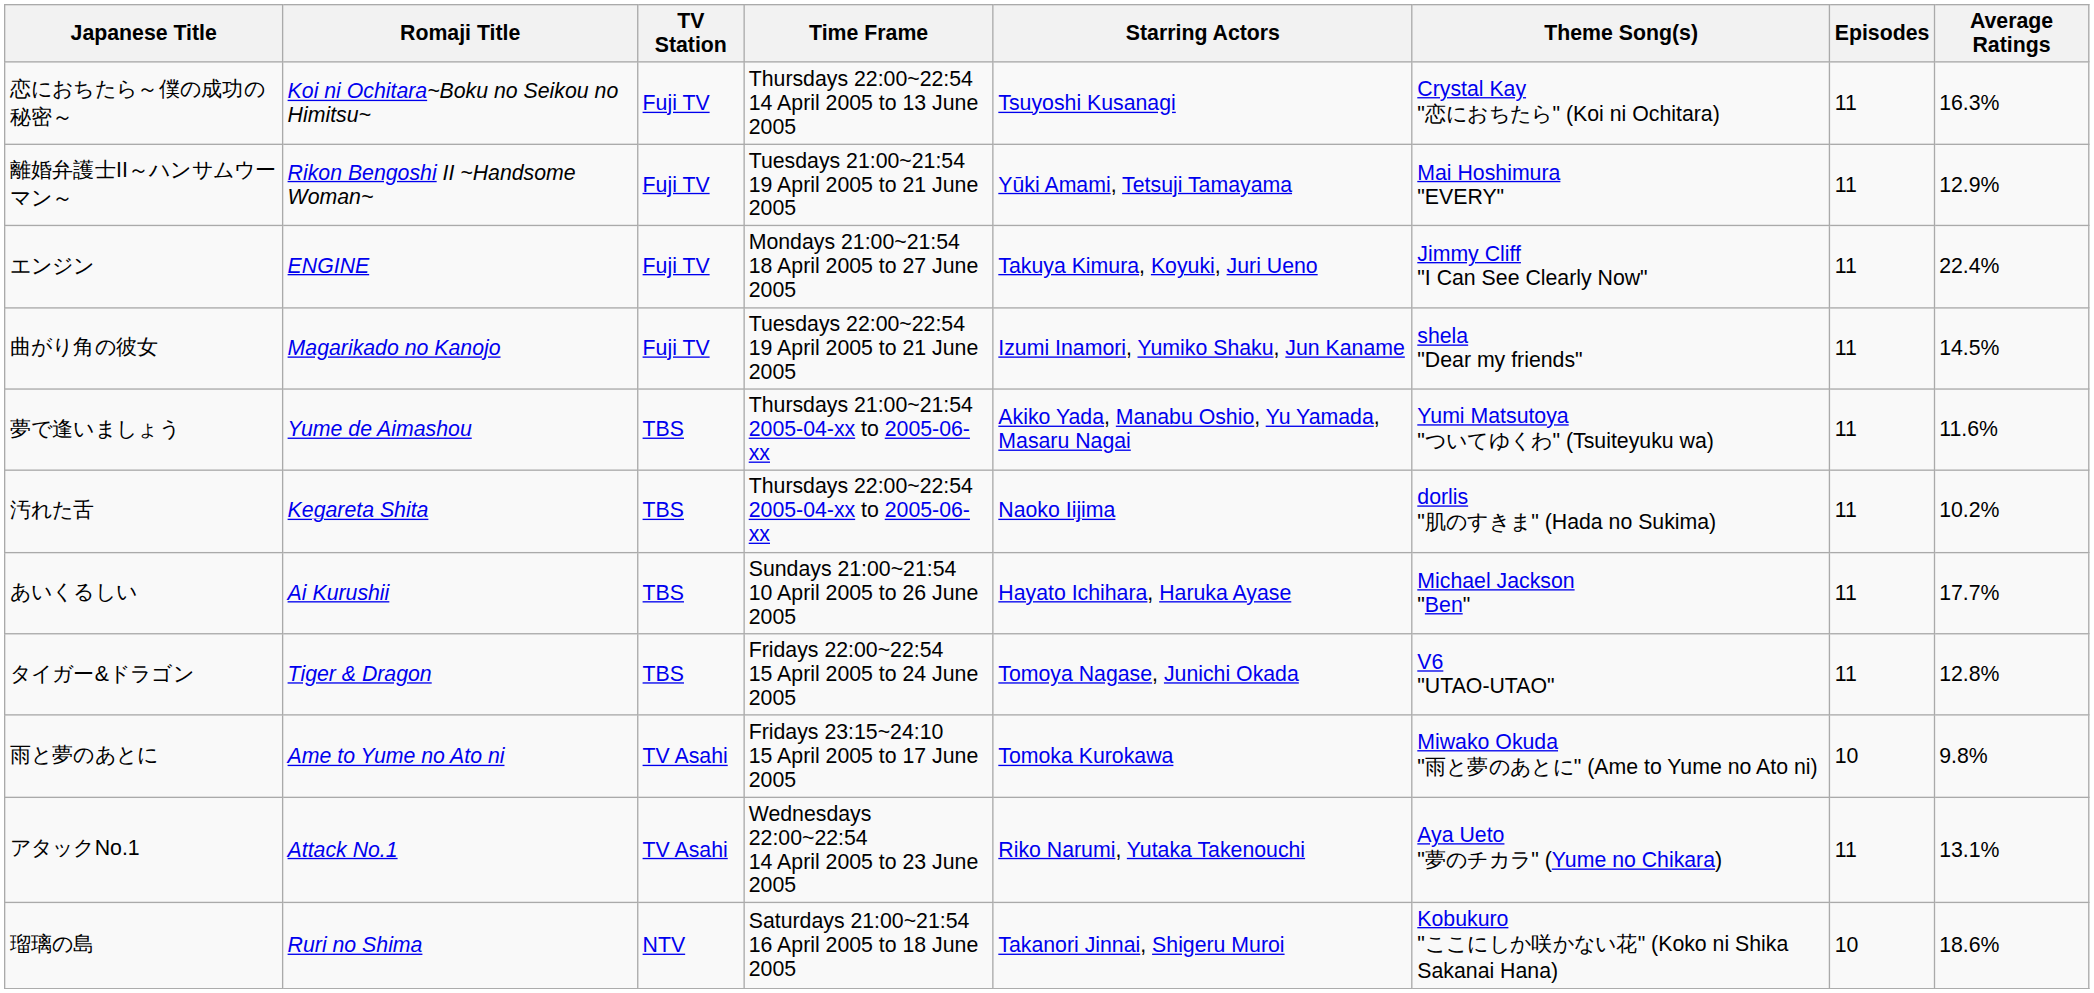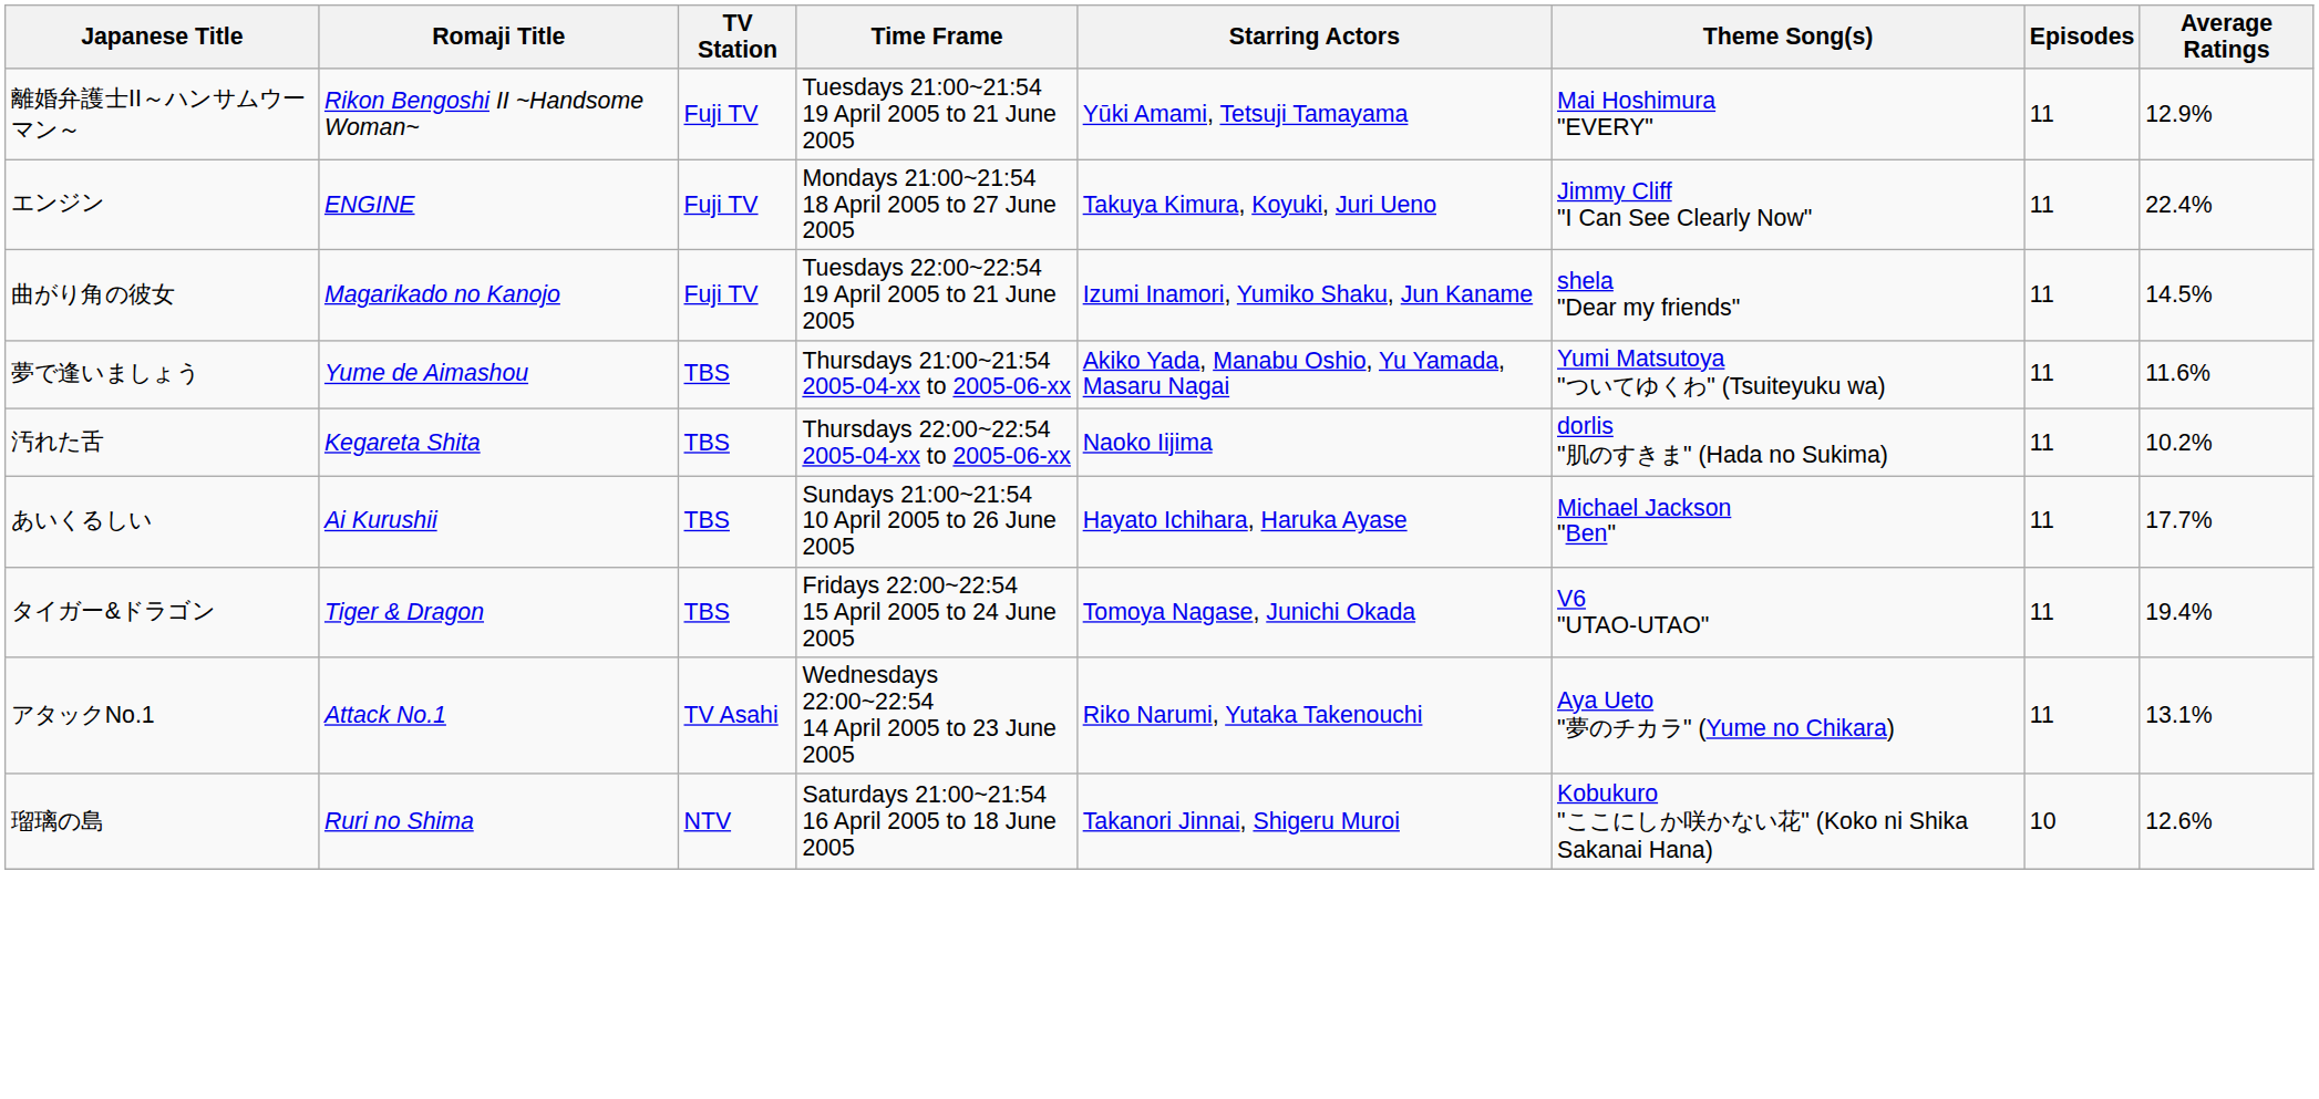 <table class="wikitable">
 <tr>
 <th align="left">Japanese Title</th>
 <th align="left">Romaji Title</th>
 <th align="left">TV Station</th>
 <th align="left">Time Frame</th>
 <th align="left">Starring Actors</th>
 <th align="left">Theme Song(s)</th>
 <th align="left">Episodes</th>
 <th align="left">Average Ratings</th>
-</tr>
-<tr>
-<td align="left">恋におちたら～僕の成功の秘密～</td>
-<td align="left"><em><a href='#'>Koi ni Ochitara</a>~Boku no Seikou no Himitsu~</em></td>
-<td align="left"><a href='#'>Fuji TV</a></td>
-<td align="left">Thursdays 22:00~22:54 <br> 14 April 2005 to 13 June 2005</td>
-<td align="left"><a href='#'>Tsuyoshi Kusanagi</a></td>
-<td align="left"><a href='#'>Crystal Kay</a><br>"恋におちたら" (Koi ni Ochitara)</td>
-<td align="left">11</td>
-<td align="left">16.3%</td>
 </tr>
 <tr>
 <td align="left">離婚弁護士II～ハンサムウーマン～</td>
 <td align="left"><em><a href='#'>Rikon Bengoshi</a> II ~Handsome Woman~</em></td>
 <td align="left"><a href='#'>Fuji TV</a></td>
 <td align="left">Tuesdays 21:00~21:54 <br> 19 April 2005 to 21 June 2005</td>
 <td align="left"><a href='#'>Yūki Amami</a>, <a href='#'>Tetsuji Tamayama</a></td>
 <td align="left"><a href='#'>Mai Hoshimura</a><br>"EVERY"</td>
 <td align="left">11</td>
 <td align="left">12.9%</td>
 </tr>
 <tr>
 <td align="left">エンジン</td>
 <td align="left"><em><a href='#'>ENGINE</a></em></td>
 <td align="left"><a href='#'>Fuji TV</a></td>
 <td align="left">Mondays 21:00~21:54 <br> 18 April 2005 to 27 June 2005</td>
 <td align="left"><a href='#'>Takuya Kimura</a>, <a href='#'>Koyuki</a>, <a href='#'>Juri Ueno</a></td>
 <td align="left"><a href='#'>Jimmy Cliff</a><br>"I Can See Clearly Now"</td>
 <td align="left">11</td>
 <td align="left">22.4%</td>
 </tr>
 <tr>
 <td align="left">曲がり角の彼女</td>
 <td align="left"><em><a href='#'>Magarikado no Kanojo</a></em></td>
 <td align="left"><a href='#'>Fuji TV</a></td>
 <td align="left">Tuesdays 22:00~22:54 <br> 19 April 2005 to 21 June 2005</td>
 <td align="left"><a href='#'>Izumi Inamori</a>, <a href='#'>Yumiko Shaku</a>, <a href='#'>Jun Kaname</a></td>
 <td align="left"><a href='#'>shela</a><br>"Dear my friends"</td>
 <td align="left">11</td>
 <td align="left">14.5%</td>
 </tr>
 <tr>
 <td align="left">夢で逢いましょう</td>
 <td align="left"><em><a href='#'>Yume de Aimashou</a></em></td>
 <td align="left"><a href='#'>TBS</a></td>
 <td align="left">Thursdays 21:00~21:54 <br> <a href='#'>2005-04-xx</a> to <a href='#'>2005-06-xx</a></td>
 <td align="left"><a href='#'>Akiko Yada</a>, <a href='#'>Manabu Oshio</a>, <a href='#'>Yu Yamada</a>, <a href='#'>Masaru Nagai</a></td>
 <td align="left"><a href='#'>Yumi Matsutoya</a><br>"ついてゆくわ" (Tsuiteyuku wa)</td>
 <td align="left">11</td>
 <td align="left">11.6%</td>
 </tr>
 <tr>
 <td align="left">汚れた舌</td>
 <td align="left"><em><a href='#'>Kegareta Shita</a></em></td>
 <td align="left"><a href='#'>TBS</a></td>
 <td align="left">Thursdays 22:00~22:54 <br> <a href='#'>2005-04-xx</a> to <a href='#'>2005-06-xx</a></td>
 <td align="left"><a href='#'>Naoko Iijima</a></td>
 <td align="left"><a href='#'>dorlis</a><br>"肌のすきま" (Hada no Sukima)</td>
 <td align="left">11</td>
 <td align="left">10.2%</td>
 </tr>
 <tr>
 <td align="left">あいくるしい</td>
 <td align="left"><em><a href='#'>Ai Kurushii</a></em></td>
 <td align="left"><a href='#'>TBS</a></td>
 <td align="left">Sundays 21:00~21:54 <br> 10 April 2005 to 26 June 2005</td>
 <td align="left"><a href='#'>Hayato Ichihara</a>, <a href='#'>Haruka Ayase</a></td>
 <td align="left"><a href='#'>Michael Jackson</a><br>"<a href='#'>Ben</a>"</td>
 <td align="left">11</td>
 <td align="left">17.7%</td>
 </tr>
 <tr>
 <td align="left">タイガー&ドラゴン</td>
 <td align="left"><em><a href='#'>Tiger & Dragon</a></em></td>
 <td align="left"><a href='#'>TBS</a></td>
 <td align="left">Fridays 22:00~22:54 <br> 15 April 2005 to 24 June 2005</td>
 <td align="left"><a href='#'>Tomoya Nagase</a>, <a href='#'>Junichi Okada</a></td>
 <td align="left"><a href='#'>V6</a><br>"UTAO-UTAO"</td>
 <td align="left">11</td>
-<td align="left">12.8%</td>
-</tr>
-<tr>
-<td align="left">雨と夢のあとに</td>
-<td align="left"><em><a href='#'>Ame to Yume no Ato ni</a></em></td>
-<td align="left"><a href='#'>TV Asahi</a></td>
-<td align="left">Fridays 23:15~24:10 <br> 15 April 2005 to 17 June 2005</td>
-<td align="left"><a href='#'>Tomoka Kurokawa</a></td>
-<td align="left"><a href='#'>Miwako Okuda</a><br>"雨と夢のあとに" (Ame to Yume no Ato ni)</td>
-<td align="left">10</td>
-<td align="left">9.8%</td>
+<td align="left">19.4%</td>
 </tr>
 <tr>
 <td align="left">アタックNo.1</td>
 <td align="left"><em><a href='#'>Attack No.1</a></em></td>
 <td align="left"><a href='#'>TV Asahi</a></td>
 <td align="left">Wednesdays 22:00~22:54 <br> 14 April 2005 to 23 June 2005</td>
 <td align="left"><a href='#'>Riko Narumi</a>, <a href='#'>Yutaka Takenouchi</a></td>
 <td align="left"><a href='#'>Aya Ueto</a><br>"夢のチカラ" (<a href='#'>Yume no Chikara</a>)</td>
 <td align="left">11</td>
 <td align="left">13.1%</td>
 </tr>
 <tr>
 <td align="left">瑠璃の島</td>
 <td align="left"><em><a href='#'>Ruri no Shima</a></em></td>
 <td align="left"><a href='#'>NTV</a></td>
 <td align="left">Saturdays 21:00~21:54 <br> 16 April 2005 to 18 June 2005</td>
 <td align="left"><a href='#'>Takanori Jinnai</a>, <a href='#'>Shigeru Muroi</a></td>
 <td align="left"><a href='#'>Kobukuro</a><br>"ここにしか咲かない花" (Koko ni Shika Sakanai Hana)</td>
 <td align="left">10</td>
-<td align="left">18.6%</td>
+<td align="left">12.6%</td>
 </tr>
 <tr>
 </tr>
 </table>
